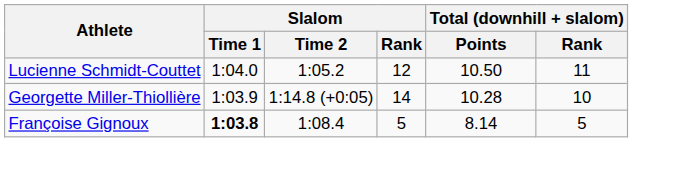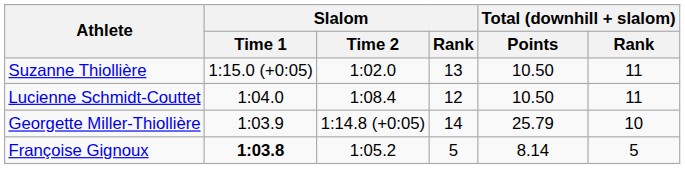 <table class="wikitable" style="font-size:90%">
 <tr>
 <th rowspan="2">Athlete</th>
 <th colspan="3">Slalom</th>
 <th colspan="2">Total (downhill + slalom)</th>
 </tr>
 <tr>
 <th>Time 1</th>
 <th>Time 2</th>
 <th>Rank</th>
 <th>Points</th>
 <th>Rank</th>
 </tr>
 <tr>
+<td><a href='#'>Suzanne Thiollière</a></td>
+<td align="center">1:15.0 (+0:05)</td>
+<td align="center">1:02.0</td>
+<td align="center">13</td>
+<td align="center">10.50</td>
+<td align="center">11</td>
+</tr>
+<tr>
 <td><a href='#'>Lucienne Schmidt-Couttet</a></td>
 <td align="center">1:04.0</td>
-<td align="center">1:05.2</td>
+<td align="center">1:08.4</td>
 <td align="center">12</td>
 <td align="center">10.50</td>
 <td align="center">11</td>
 </tr>
 <tr>
 <td><a href='#'>Georgette Miller-Thiollière</a></td>
 <td align="center">1:03.9</td>
 <td align="center">1:14.8 (+0:05)</td>
 <td align="center">14</td>
-<td align="center">10.28</td>
+<td align="center">25.79</td>
 <td align="center">10</td>
 </tr>
 <tr>
 <td><a href='#'>Françoise Gignoux</a></td>
 <td align="center"><strong>1:03.8</strong></td>
-<td align="center">1:08.4</td>
+<td align="center">1:05.2</td>
 <td align="center">5</td>
 <td align="center">8.14</td>
 <td align="center">5</td>
 </tr>
 </table>
